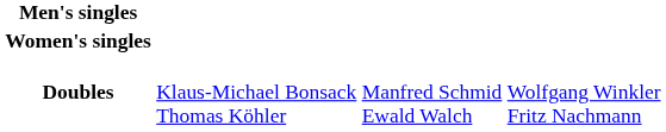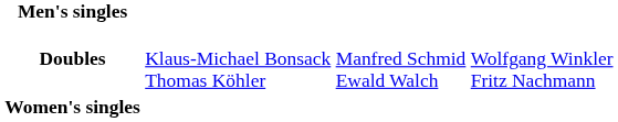 <table>
 <tr>
 <th scope="row">Men's singles <br></th>
-<td></td>
-<td></td>
-<td></td>
-</tr>
-<tr>
-<th scope="row">Women's singles <br></th>
 <td></td>
 <td></td>
 <td></td>
 </tr>
 <tr>
 <th scope="row">Doubles <br></th>
 <td><br> <a href='#'>Klaus-Michael Bonsack</a> <br> <a href='#'>Thomas Köhler</a></td>
 <td><br> <a href='#'>Manfred Schmid</a> <br> <a href='#'>Ewald Walch</a></td>
 <td><br> <a href='#'>Wolfgang Winkler</a> <br> <a href='#'>Fritz Nachmann</a></td>
 </tr>
+<tr>
+<th scope="row">Women's singles <br></th>
+<td></td>
+<td></td>
+<td></td>
+</tr>
 </table>
